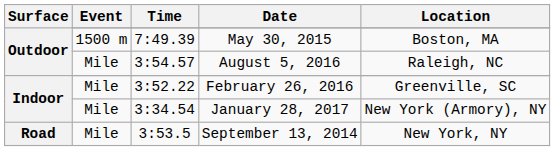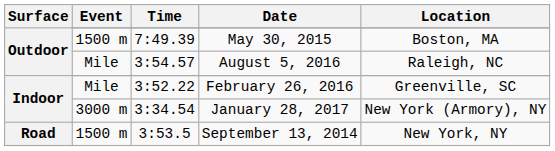 <table class="wikitable">
 <tr>
 <th>Surface</th>
 <th>Event</th>
 <th>Time</th>
 <th>Date</th>
 <th>Location</th>
 </tr>
 <tr>
 <th rowspan=3 align=center>Outdoor</th>
 </tr>
 <tr>
 <td align=center>1500 m</td>
 <td align=center>7:49.39</td>
 <td align=center>May 30, 2015</td>
 <td align=center>Boston, MA</td>
 </tr>
 <tr>
 <td align=center>Mile</td>
 <td align=center>3:54.57</td>
 <td align=center>August 5, 2016</td>
 <td align=center>Raleigh, NC</td>
 </tr>
 <tr>
 <th rowspan=3 align=center>Indoor</th>
 </tr>
 <tr>
 <td align=center>Mile</td>
 <td align=center>3:52.22</td>
 <td align=center>February 26, 2016</td>
 <td align=center>Greenville, SC</td>
 </tr>
 <tr>
-<td align=center>Mile</td>
+<td align=center>3000 m</td>
 <td align=center>3:34.54</td>
 <td align=center>January 28, 2017</td>
 <td align=center>New York (Armory), NY</td>
 </tr>
 <tr>
 <th>Road</th>
-<td align=center>Mile</td>
+<td align=center>1500 m</td>
 <td align=center>3:53.5</td>
 <td align=center>September 13, 2014</td>
 <td align=center>New York, NY</td>
 </tr>
 </table>
